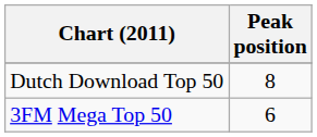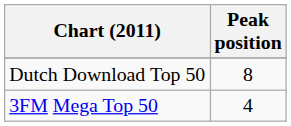 <table class="wikitable sortable">
 <tr>
 <th>Chart (2011)</th>
 <th>Peak<br>position</th>
 </tr>
 <tr>
 </tr>
 <tr>
 </tr>
 <tr>
 <td>Dutch Download Top 50</td>
 <td align="center">8</td>
 </tr>
 <tr>
 <td><a href='#'>3FM</a> <a href='#'>Mega Top 50</a></td>
-<td align="center">6</td>
+<td align="center">4</td>
 </tr>
 </table>
